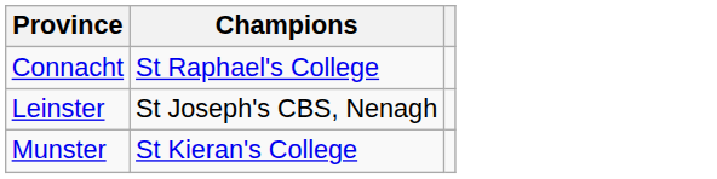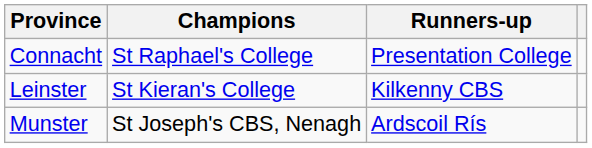 <table class="wikitable">
 <tr>
 <th>Province</th>
 <th>Champions</th>
+<th>Runners-up</th>
 <th></th>
 </tr>
 <tr>
 <td><a href='#'>Connacht</a></td>
 <td><a href='#'>St Raphael's College</a></td>
+<td><a href='#'>Presentation College</a></td>
 <td></td>
 </tr>
 <tr>
 <td><a href='#'>Leinster</a></td>
-<td>St Joseph's CBS, Nenagh</td>
+<td><a href='#'>St Kieran's College</a></td>
+<td><a href='#'>Kilkenny CBS</a></td>
 <td></td>
 </tr>
 <tr>
 <td><a href='#'>Munster</a></td>
-<td><a href='#'>St Kieran's College</a></td>
+<td>St Joseph's CBS, Nenagh</td>
+<td><a href='#'>Ardscoil Rís</a></td>
 <td></td>
 </tr>
 </table>
